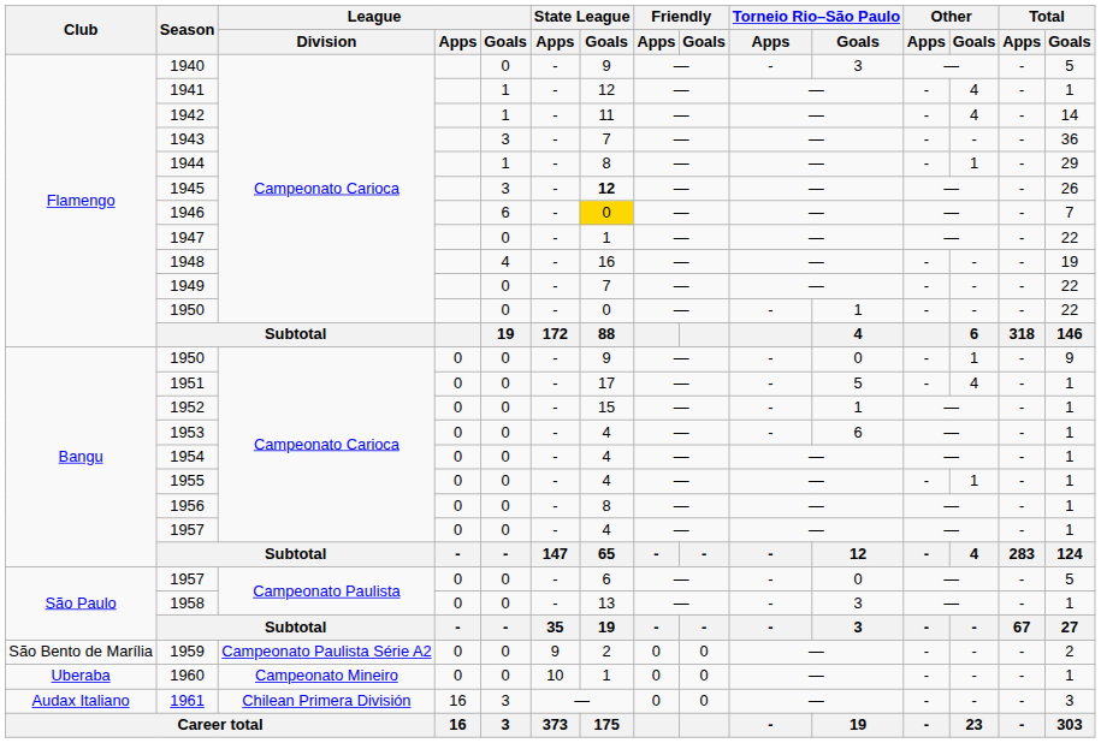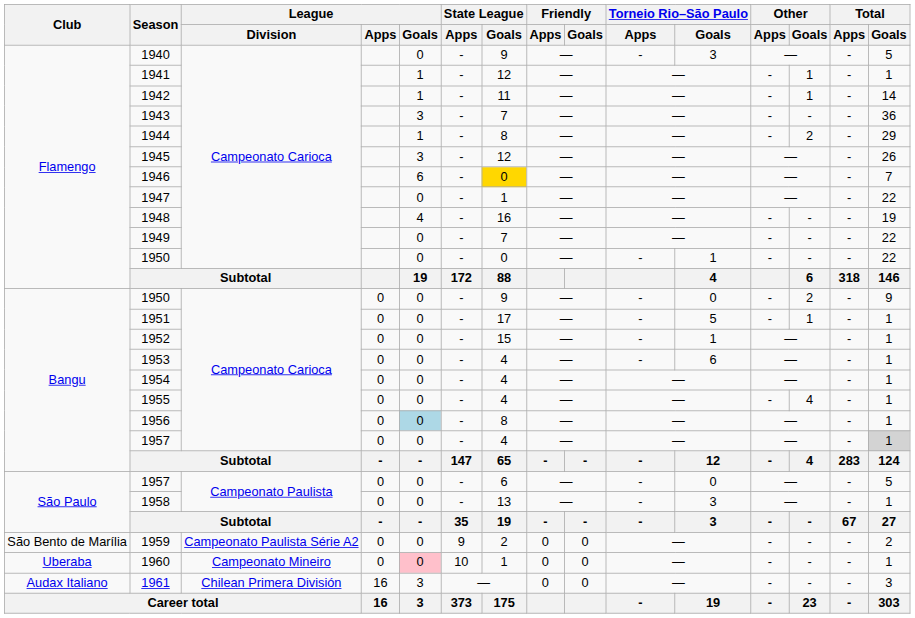 <table class="wikitable" style="text-align: center;">
 <tr>
 <th rowspan="2">Club</th>
 <th rowspan="2">Season</th>
 <th colspan="3">League</th>
 <th colspan="2">State League</th>
 <th colspan="2">Friendly</th>
 <th colspan="2"><a href='#'>Torneio Rio–São Paulo</a></th>
 <th colspan="2">Other</th>
 <th colspan="2">Total</th>
 </tr>
 <tr>
 <th>Division</th>
 <th>Apps</th>
 <th>Goals</th>
 <th>Apps</th>
 <th>Goals</th>
 <th>Apps</th>
 <th>Goals</th>
 <th>Apps</th>
 <th>Goals</th>
 <th>Apps</th>
 <th>Goals</th>
 <th>Apps</th>
 <th>Goals</th>
 </tr>
 <tr>
 <td rowspan="12" valign="center"><a href='#'>Flamengo</a></td>
 <td 1940 CR Flamengo season>1940</td>
 <td rowspan="11"><a href='#'>Campeonato Carioca</a></td>
 <td></td>
 <td>0</td>
 <td>-</td>
 <td>9</td>
 <td colspan="2">—</td>
 <td>-</td>
 <td>3</td>
 <td colspan="2">—</td>
 <td>-</td>
 <td>5</td>
 </tr>
 <tr>
 <td 1941 CR Flamengo season>1941</td>
 <td></td>
 <td>1</td>
 <td>-</td>
 <td>12</td>
 <td colspan="2">—</td>
 <td colspan="2">—</td>
 <td>-</td>
-<td>4</td>
+<td>1</td>
 <td>-</td>
 <td>1</td>
 </tr>
 <tr>
 <td 1942 CR Flamengo season>1942</td>
 <td></td>
 <td>1</td>
 <td>-</td>
 <td>11</td>
 <td colspan="2">—</td>
 <td colspan="2">—</td>
 <td>-</td>
-<td>4</td>
+<td>1</td>
 <td>-</td>
 <td>14</td>
 </tr>
 <tr>
 <td 1943 CR Flamengo season>1943</td>
 <td></td>
 <td>3</td>
 <td>-</td>
 <td>7</td>
 <td colspan="2">—</td>
 <td colspan="2">—</td>
 <td>-</td>
 <td>-</td>
 <td>-</td>
 <td>36</td>
 </tr>
 <tr>
 <td 1944 CR Flamengo season>1944</td>
 <td></td>
 <td>1</td>
 <td>-</td>
 <td>8</td>
 <td colspan="2">—</td>
 <td colspan="2">—</td>
 <td>-</td>
-<td>1</td>
+<td>2</td>
 <td>-</td>
 <td>29</td>
 </tr>
 <tr>
 <td 1945 CR Flamengo season>1945</td>
 <td></td>
 <td>3</td>
 <td>-</td>
-<td><strong>12</strong></td>
+<td>12</td>
 <td colspan="2">—</td>
 <td colspan="2">—</td>
 <td colspan="2">—</td>
 <td>-</td>
 <td>26</td>
 </tr>
 <tr>
 <td 1946 CR Flamengo season>1946</td>
 <td></td>
 <td>6</td>
 <td>-</td>
 <td style="background: gold;">0</td>
 <td colspan="2">—</td>
 <td colspan="2">—</td>
 <td colspan="2">—</td>
 <td>-</td>
 <td>7</td>
 </tr>
 <tr>
 <td 1947 CR Flamengo season>1947</td>
 <td></td>
 <td>0</td>
 <td>-</td>
 <td>1</td>
 <td colspan="2">—</td>
 <td colspan="2">—</td>
 <td colspan="2">—</td>
 <td>-</td>
 <td>22</td>
 </tr>
 <tr>
 <td 1948 CR Flamengo season>1948</td>
 <td></td>
 <td>4</td>
 <td>-</td>
 <td>16</td>
 <td colspan="2">—</td>
 <td colspan="2">—</td>
 <td>-</td>
 <td>-</td>
 <td>-</td>
 <td>19</td>
 </tr>
 <tr>
 <td 1949 CR Flamengo season>1949</td>
 <td></td>
 <td>0</td>
 <td>-</td>
 <td>7</td>
 <td colspan="2">—</td>
 <td colspan="2">—</td>
 <td>-</td>
 <td>-</td>
 <td>-</td>
 <td>22</td>
 </tr>
 <tr>
 <td 1950 CR Flamengo season>1950</td>
 <td></td>
 <td>0</td>
 <td>-</td>
 <td>0</td>
 <td colspan="2">—</td>
 <td>-</td>
 <td>1</td>
 <td>-</td>
 <td>-</td>
 <td>-</td>
 <td>22</td>
 </tr>
 <tr>
 <th colspan="2">Subtotal</th>
 <th></th>
 <th>19</th>
 <th>172</th>
 <th>88</th>
 <th></th>
 <th></th>
 <th></th>
 <th>4</th>
 <th></th>
 <th>6</th>
 <th>318</th>
 <th>146</th>
 </tr>
 <tr>
 <td rowspan="9" valign="center"><a href='#'>Bangu</a></td>
 <td 1950 in Brazilian football>1950</td>
 <td rowspan="8"><a href='#'>Campeonato Carioca</a></td>
 <td>0</td>
 <td>0</td>
 <td>-</td>
 <td>9</td>
 <td colspan="2">—</td>
 <td>-</td>
 <td>0</td>
 <td>-</td>
-<td>1</td>
+<td>2</td>
 <td>-</td>
 <td>9</td>
 </tr>
 <tr>
 <td 1951 in Brazilian football>1951</td>
 <td>0</td>
 <td>0</td>
 <td>-</td>
 <td>17</td>
 <td colspan="2">—</td>
 <td>-</td>
 <td>5</td>
 <td>-</td>
-<td>4</td>
+<td>1</td>
 <td>-</td>
 <td>1</td>
 </tr>
 <tr>
 <td 1952 in Brazilian football>1952</td>
 <td>0</td>
 <td>0</td>
 <td>-</td>
 <td>15</td>
 <td colspan="2">—</td>
 <td>-</td>
 <td>1</td>
 <td colspan="2">—</td>
 <td>-</td>
 <td>1</td>
 </tr>
 <tr>
 <td 1953 in Brazilian football>1953</td>
 <td>0</td>
 <td>0</td>
 <td>-</td>
 <td>4</td>
 <td colspan="2">—</td>
 <td>-</td>
 <td>6</td>
 <td colspan="2">—</td>
 <td>-</td>
 <td>1</td>
 </tr>
 <tr>
 <td 1954 in Brazilian football>1954</td>
 <td>0</td>
 <td>0</td>
 <td>-</td>
 <td>4</td>
 <td colspan="2">—</td>
 <td colspan="2">—</td>
 <td colspan="2">—</td>
 <td>-</td>
 <td>1</td>
 </tr>
 <tr>
 <td 1955 in Brazilian football>1955</td>
 <td>0</td>
 <td>0</td>
 <td>-</td>
 <td>4</td>
 <td colspan="2">—</td>
 <td colspan="2">—</td>
 <td>-</td>
-<td>1</td>
+<td>4</td>
 <td>-</td>
 <td>1</td>
 </tr>
 <tr>
 <td 1956 in Brazilian football>1956</td>
 <td>0</td>
-<td>0</td>
+<td style="background: lightblue;">0</td>
 <td>-</td>
 <td>8</td>
 <td colspan="2">—</td>
 <td colspan="2">—</td>
 <td colspan="2">—</td>
 <td>-</td>
 <td>1</td>
 </tr>
 <tr>
 <td 1957 in Brazilian football>1957</td>
 <td>0</td>
 <td>0</td>
 <td>-</td>
 <td>4</td>
 <td colspan="2">—</td>
 <td colspan="2">—</td>
 <td colspan="2">—</td>
 <td>-</td>
-<td>1</td>
+<td style="background: lightgrey;">1</td>
 </tr>
 <tr>
 <th colspan="2">Subtotal</th>
 <th>-</th>
 <th>-</th>
 <th>147</th>
 <th>65</th>
 <th>-</th>
 <th>-</th>
 <th>-</th>
 <th>12</th>
 <th>-</th>
 <th>4</th>
 <th>283</th>
 <th>124</th>
 </tr>
 <tr>
 <td rowspan="3" valign="center"><a href='#'>São Paulo</a></td>
 <td 1957 São Paulo FC season>1957</td>
 <td rowspan="2"><a href='#'>Campeonato Paulista</a></td>
 <td>0</td>
 <td>0</td>
 <td>-</td>
 <td>6</td>
 <td colspan="2">—</td>
 <td>-</td>
 <td>0</td>
 <td colspan="2">—</td>
 <td>-</td>
 <td>5</td>
 </tr>
 <tr>
 <td 1958 São Paulo FC season>1958</td>
 <td>0</td>
 <td>0</td>
 <td>-</td>
 <td>13</td>
 <td colspan="2">—</td>
 <td>-</td>
 <td>3</td>
 <td colspan="2">—</td>
 <td>-</td>
 <td>1</td>
 </tr>
 <tr>
 <th colspan="2">Subtotal</th>
 <th>-</th>
 <th>-</th>
 <th>35</th>
 <th>19</th>
 <th>-</th>
 <th>-</th>
 <th>-</th>
 <th>3</th>
 <th>-</th>
 <th>-</th>
 <th>67</th>
 <th>27</th>
 </tr>
 <tr>
 <td valign="center">São Bento de Marília</td>
 <td 1959 in Brazilian football>1959</td>
 <td><a href='#'>Campeonato Paulista Série A2</a></td>
 <td>0</td>
 <td>0</td>
 <td>9</td>
 <td>2</td>
 <td>0</td>
 <td>0</td>
 <td colspan="2">—</td>
 <td>-</td>
 <td>-</td>
 <td>-</td>
 <td>2</td>
 </tr>
 <tr>
 <td valign="center"><a href='#'>Uberaba</a></td>
 <td 1960 in Brazilian football>1960</td>
 <td><a href='#'>Campeonato Mineiro</a></td>
 <td>0</td>
-<td>0</td>
+<td style="background: pink;">0</td>
 <td>10</td>
 <td>1</td>
 <td>0</td>
 <td>0</td>
 <td colspan="2">—</td>
 <td>-</td>
 <td>-</td>
 <td>-</td>
 <td>1</td>
 </tr>
 <tr>
 <td valign="center"><a href='#'>Audax Italiano</a></td>
 <td><a href='#'>1961</a></td>
 <td><a href='#'>Chilean Primera División</a></td>
 <td>16</td>
 <td>3</td>
 <td colspan="2">—</td>
 <td>0</td>
 <td>0</td>
 <td colspan="2">—</td>
 <td>-</td>
 <td>-</td>
 <td>-</td>
 <td>3</td>
 </tr>
 <tr>
 <th colspan="3"><strong>Career total</strong></th>
 <th>16</th>
 <th>3</th>
 <th>373</th>
 <th>175</th>
 <th></th>
 <th></th>
 <th>-</th>
 <th>19</th>
 <th>-</th>
 <th>23</th>
 <th>-</th>
 <th>303</th>
 </tr>
 </table>
